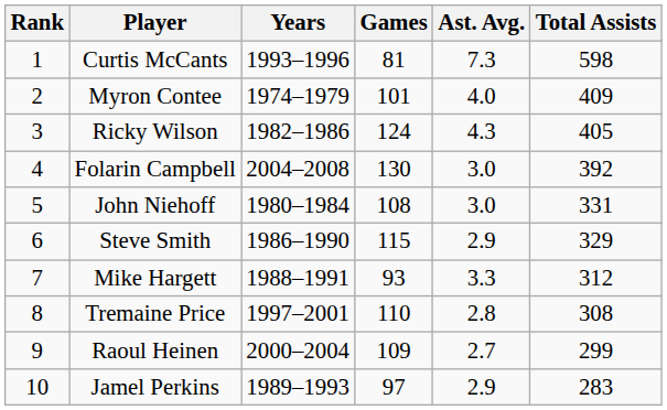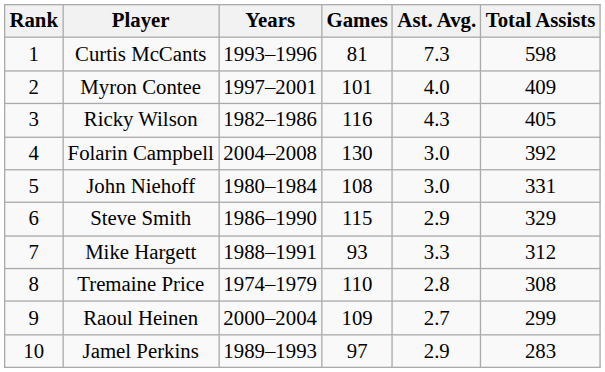 <table class= "wikitable" style="text-align:center">
 <tr>
 <th>Rank</th>
 <th>Player</th>
 <th>Years</th>
 <th>Games</th>
 <th>Ast. Avg.</th>
 <th>Total Assists</th>
 </tr>
 <tr>
 <td>1</td>
 <td>Curtis McCants</td>
 <td>1993–1996</td>
 <td>81</td>
 <td>7.3</td>
 <td>598</td>
 </tr>
 <tr>
 <td>2</td>
 <td>Myron Contee</td>
-<td>1974–1979</td>
+<td>1997–2001</td>
 <td>101</td>
 <td>4.0</td>
 <td>409</td>
 </tr>
 <tr>
 <td>3</td>
 <td>Ricky Wilson</td>
 <td>1982–1986</td>
-<td>124</td>
+<td>116</td>
 <td>4.3</td>
 <td>405</td>
 </tr>
 <tr>
 <td>4</td>
 <td>Folarin Campbell</td>
 <td>2004–2008</td>
 <td>130</td>
 <td>3.0</td>
 <td>392</td>
 </tr>
 <tr>
 <td>5</td>
 <td>John Niehoff</td>
 <td>1980–1984</td>
 <td>108</td>
 <td>3.0</td>
 <td>331</td>
 </tr>
 <tr>
 <td>6</td>
 <td>Steve Smith</td>
 <td>1986–1990</td>
 <td>115</td>
 <td>2.9</td>
 <td>329</td>
 </tr>
 <tr>
 <td>7</td>
 <td>Mike Hargett</td>
 <td>1988–1991</td>
 <td>93</td>
 <td>3.3</td>
 <td>312</td>
 </tr>
 <tr>
 <td>8</td>
 <td>Tremaine Price</td>
-<td>1997–2001</td>
+<td>1974–1979</td>
 <td>110</td>
 <td>2.8</td>
 <td>308</td>
 </tr>
 <tr>
 <td>9</td>
 <td>Raoul Heinen</td>
 <td>2000–2004</td>
 <td>109</td>
 <td>2.7</td>
 <td>299</td>
 </tr>
 <tr>
 <td>10</td>
 <td>Jamel Perkins</td>
 <td>1989–1993</td>
 <td>97</td>
 <td>2.9</td>
 <td>283</td>
 </tr>
 </table>
